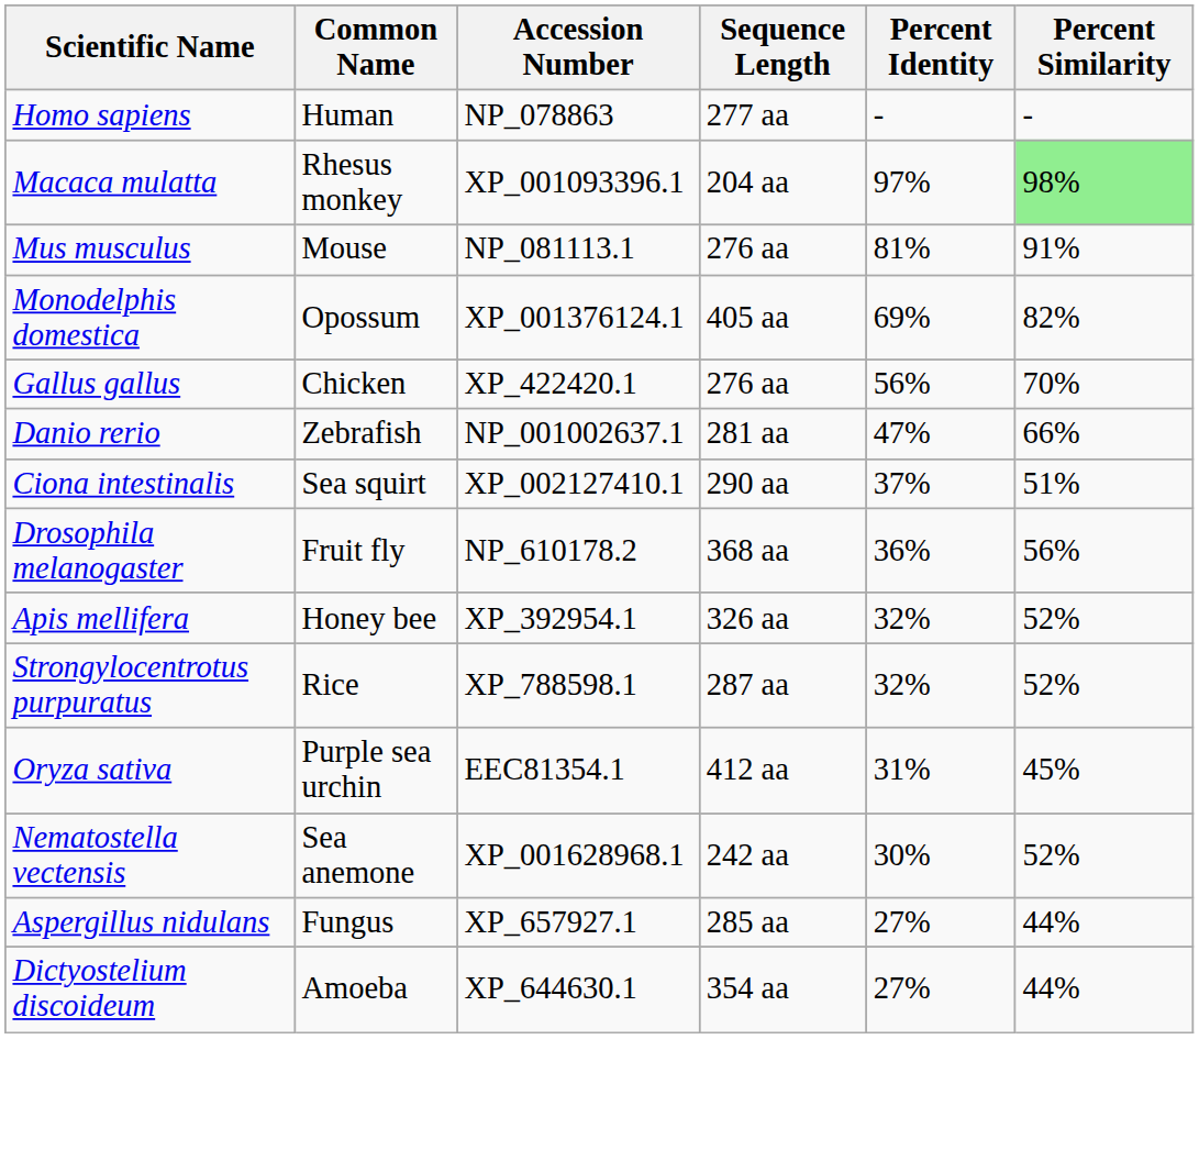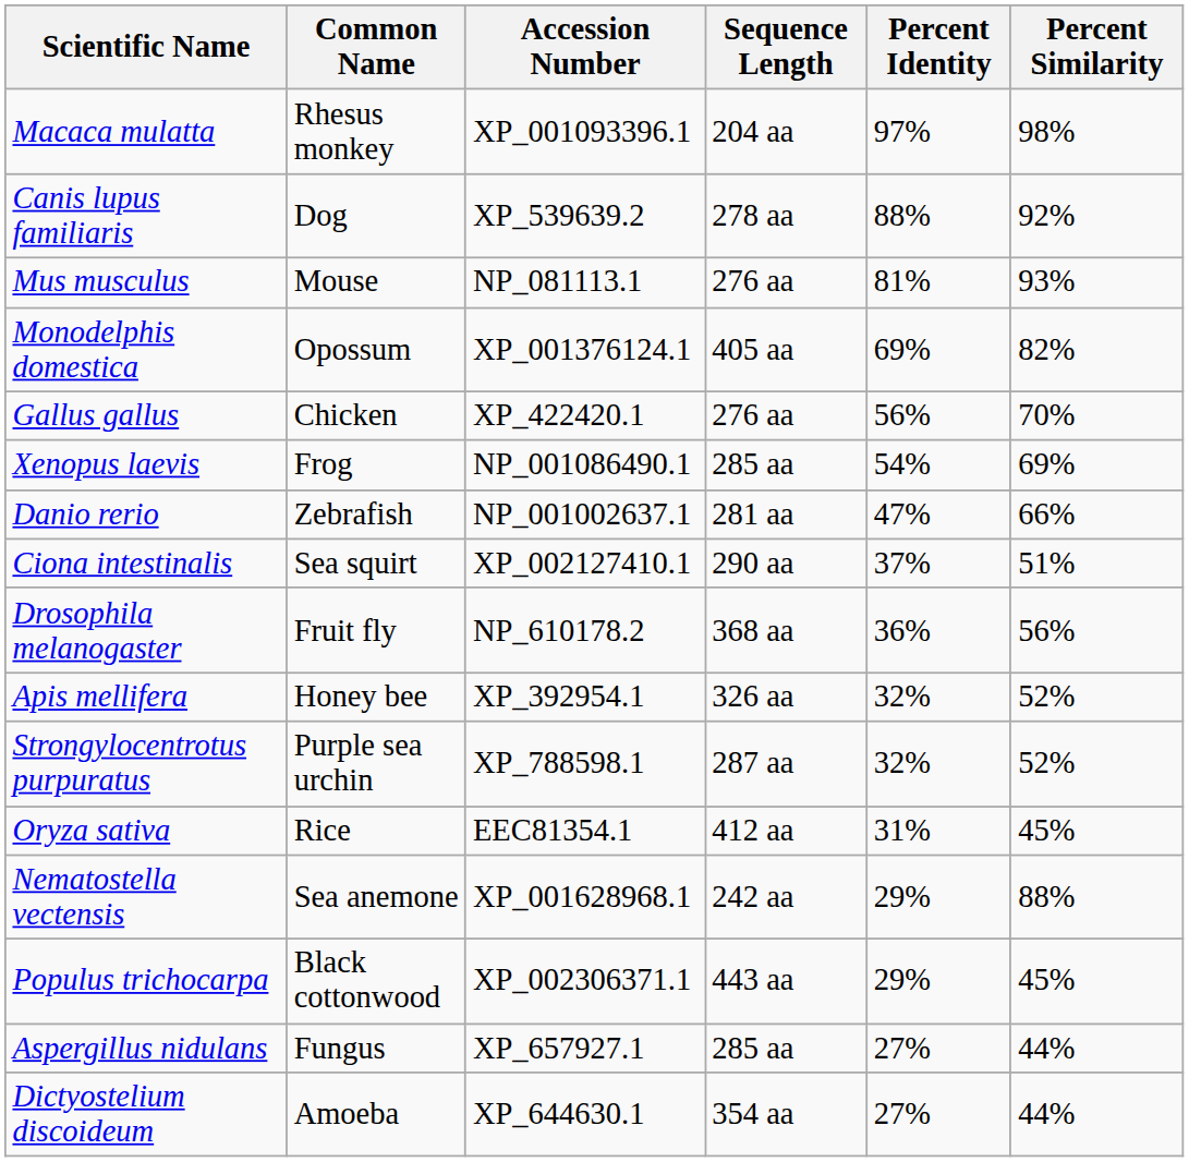 <table class="wikitable">
 <tr>
 <th>Scientific Name</th>
 <th>Common Name</th>
 <th>Accession Number</th>
 <th>Sequence Length</th>
 <th>Percent Identity</th>
 <th>Percent Similarity</th>
 </tr>
 <tr>
-<td><em><a href='#'>Homo sapiens</a></em></td>
-<td>Human</td>
-<td>NP_078863</td>
-<td>277 aa</td>
-<td>-</td>
-<td>-</td>
-</tr>
-<tr>
 <td><em><a href='#'>Macaca mulatta</a></em></td>
 <td>Rhesus monkey</td>
 <td>XP_001093396.1</td>
 <td>204 aa</td>
 <td>97%</td>
-<td style="background: lightgreen;">98%</td>
+<td>98%</td>
+</tr>
+<tr>
+<td><em><a href='#'>Canis lupus familiaris</a></em></td>
+<td>Dog</td>
+<td>XP_539639.2</td>
+<td>278 aa</td>
+<td>88%</td>
+<td>92%</td>
 </tr>
 <tr>
 <td><em><a href='#'>Mus musculus</a></em></td>
 <td>Mouse</td>
 <td>NP_081113.1</td>
 <td>276 aa</td>
 <td>81%</td>
-<td>91%</td>
+<td>93%</td>
 </tr>
 <tr>
 <td><em><a href='#'>Monodelphis domestica</a></em></td>
 <td>Opossum</td>
 <td>XP_001376124.1</td>
 <td>405 aa</td>
 <td>69%</td>
 <td>82%</td>
 </tr>
 <tr>
 <td><em><a href='#'>Gallus gallus</a></em></td>
 <td>Chicken</td>
 <td>XP_422420.1</td>
 <td>276 aa</td>
 <td>56%</td>
 <td>70%</td>
+</tr>
+<tr>
+<td><em><a href='#'>Xenopus laevis</a></em></td>
+<td>Frog</td>
+<td>NP_001086490.1</td>
+<td>285 aa</td>
+<td>54%</td>
+<td>69%</td>
 </tr>
 <tr>
 <td><em><a href='#'>Danio rerio</a></em></td>
 <td>Zebrafish</td>
 <td>NP_001002637.1</td>
 <td>281 aa</td>
 <td>47%</td>
 <td>66%</td>
 </tr>
 <tr>
 <td><em><a href='#'>Ciona intestinalis</a></em></td>
 <td>Sea squirt</td>
 <td>XP_002127410.1</td>
 <td>290 aa</td>
 <td>37%</td>
 <td>51%</td>
 </tr>
 <tr>
 <td><em><a href='#'>Drosophila melanogaster</a></em></td>
 <td>Fruit fly</td>
 <td>NP_610178.2</td>
 <td>368 aa</td>
 <td>36%</td>
 <td>56%</td>
 </tr>
 <tr>
 <td><em><a href='#'>Apis mellifera</a></em></td>
 <td>Honey bee</td>
 <td>XP_392954.1</td>
 <td>326 aa</td>
 <td>32%</td>
 <td>52%</td>
 </tr>
 <tr>
 <td><em><a href='#'>Strongylocentrotus purpuratus</a></em></td>
-<td>Rice</td>
+<td>Purple sea urchin</td>
 <td>XP_788598.1</td>
 <td>287 aa</td>
 <td>32%</td>
 <td>52%</td>
 </tr>
 <tr>
 <td><em><a href='#'>Oryza sativa</a></em></td>
-<td>Purple sea urchin</td>
+<td>Rice</td>
 <td>EEC81354.1</td>
 <td>412 aa</td>
 <td>31%</td>
 <td>45%</td>
 </tr>
 <tr>
 <td><em><a href='#'>Nematostella vectensis</a></em></td>
 <td>Sea anemone</td>
 <td>XP_001628968.1</td>
 <td>242 aa</td>
-<td>30%</td>
-<td>52%</td>
+<td>29%</td>
+<td>88%</td>
+</tr>
+<tr>
+<td><em><a href='#'>Populus trichocarpa</a></em></td>
+<td>Black cottonwood</td>
+<td>XP_002306371.1</td>
+<td>443 aa</td>
+<td>29%</td>
+<td>45%</td>
 </tr>
 <tr>
 <td><em><a href='#'>Aspergillus nidulans</a></em></td>
 <td>Fungus</td>
 <td>XP_657927.1</td>
 <td>285 aa</td>
 <td>27%</td>
 <td>44%</td>
 </tr>
 <tr>
 <td><em><a href='#'>Dictyostelium discoideum</a></em></td>
 <td>Amoeba</td>
 <td>XP_644630.1</td>
 <td>354 aa</td>
 <td>27%</td>
 <td>44%</td>
 </tr>
 </table>
